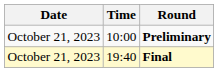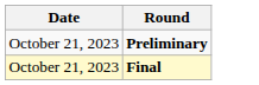 <table class="wikitable">
 <tr>
 <th>Date</th>
-<th>Time</th>
 <th>Round</th>
 </tr>
 <tr>
 <td>October 21, 2023</td>
-<td>10:00</td>
 <td><strong>Preliminary</strong></td>
 </tr>
 <tr style=background:lemonchiffon>
 <td>October 21, 2023</td>
-<td>19:40</td>
 <td><strong>Final</strong></td>
 </tr>
 </table>
